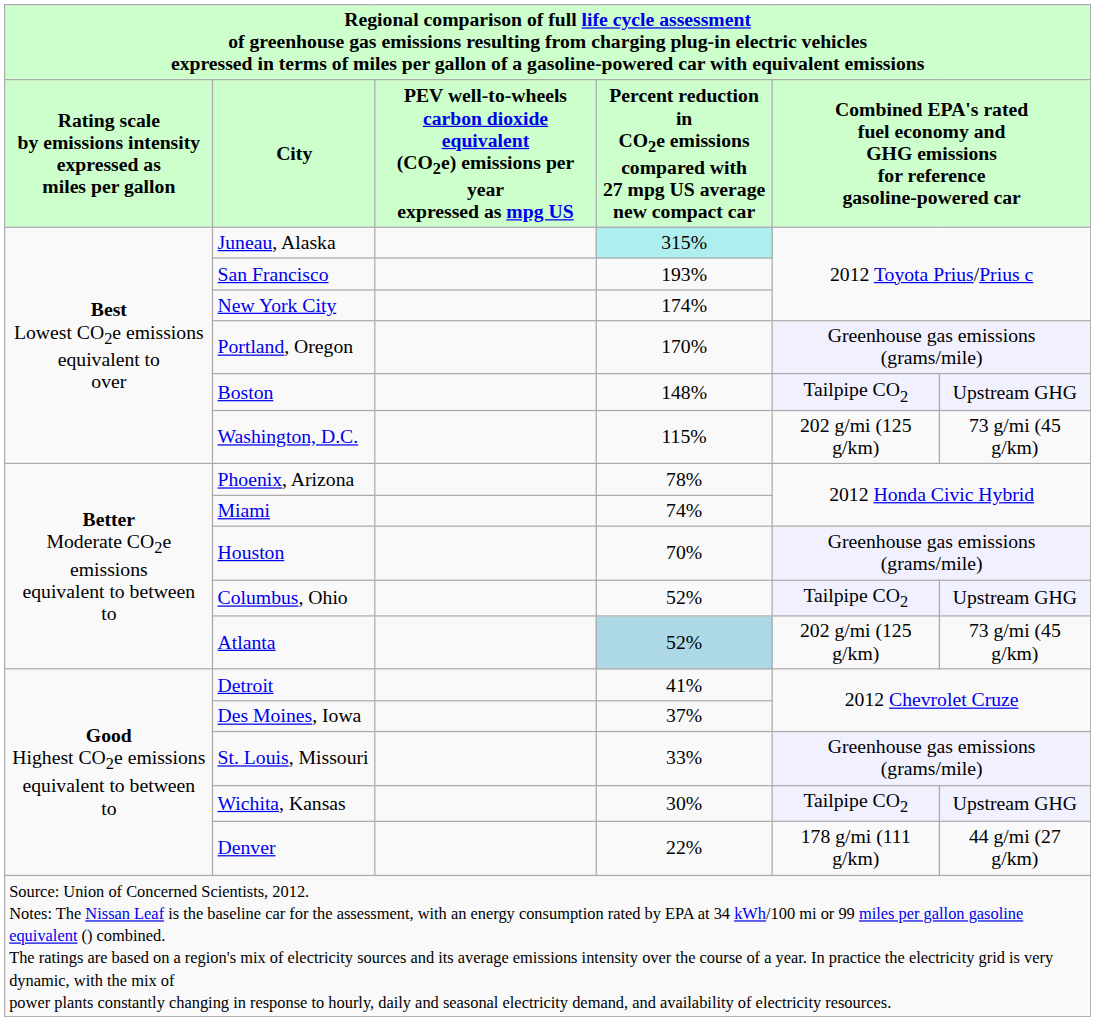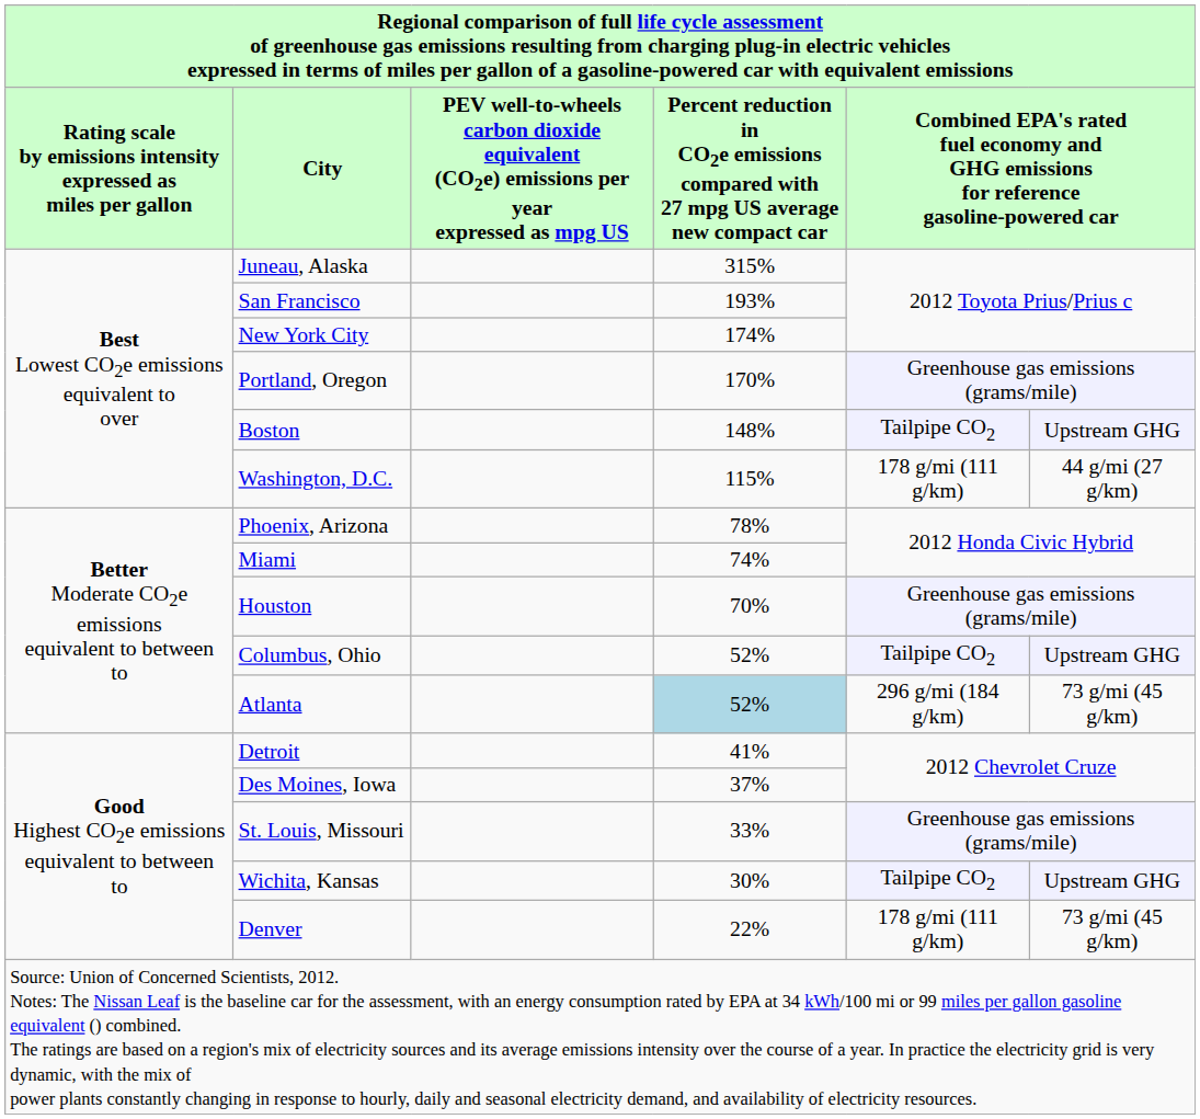 <table class="wikitable" style="margin: 1em auto 1em auto">
 <tr>
 <th colspan="6"  style="text-align:center; background:#cfc;">Regional comparison of full <a href='#'>life cycle assessment</a><br>of greenhouse gas emissions resulting from charging plug-in electric vehicles<br> expressed in terms of miles per gallon of a gasoline-powered car with equivalent emissions</th>
 </tr>
 <tr>
 <th style="background:#cfc;">Rating scale<br>by emissions intensity<br> expressed as<br> miles per gallon</th>
 <th style="background:#cfc;">City</th>
 <th style="background:#cfc;">PEV well-to-wheels<br> <a href='#'>carbon dioxide equivalent</a><br>(CO<sub>2</sub>e) emissions per year<br>expressed as <a href='#'>mpg US</a></th>
 <th style="background:#cfc;">Percent reduction in<br> CO<sub>2</sub>e emissions<br>compared with<br>27 mpg US average<br> new compact car</th>
 <th colspan="2" style="background:#cfc;">Combined EPA's rated<br>fuel economy and<br>GHG emissions<br>for reference<br>gasoline-powered car</th>
 </tr>
 <tr align=center>
 <td rowspan="6"><strong>Best</strong><br> Lowest CO<sub>2</sub>e emissions<br>equivalent to<br>over</td>
 <td align=left><a href='#'>Juneau</a>, Alaska</td>
 <td></td>
-<td style="background: paleturquoise;">315%</td>
+<td>315%</td>
 <td rowspan="3" colspan="2">2012 <a href='#'>Toyota Prius</a>/<a href='#'>Prius c</a><br> </td>
 </tr>
 <tr align=center>
 <td align=left><a href='#'>San Francisco</a></td>
 <td></td>
 <td>193%</td>
 </tr>
 <tr align=center>
 <td align=left><a href='#'>New York City</a></td>
 <td></td>
 <td>174%</td>
 </tr>
 <tr align=center>
 <td align=left><a href='#'>Portland</a>, Oregon</td>
 <td></td>
 <td>170%</td>
 <td colspan="2"  style="background:#f0f0ff;">Greenhouse gas emissions (grams/mile)</td>
 </tr>
 <tr align=center>
 <td align=left><a href='#'>Boston</a></td>
 <td></td>
 <td>148%</td>
 <td style="background:#f0f0ff;">Tailpipe CO<sub>2</sub></td>
 <td style="background:#f0f0ff;">Upstream GHG</td>
 </tr>
 <tr align=center>
 <td align=left><a href='#'>Washington, D.C.</a></td>
 <td></td>
 <td>115%</td>
-<td>202 g/mi (125 g/km)</td>
-<td>73 g/mi (45 g/km)</td>
+<td>178 g/mi (111 g/km)</td>
+<td>44 g/mi (27 g/km)</td>
 </tr>
 <tr align=center>
 <td rowspan="5"><strong>Better</strong><br> Moderate CO<sub>2</sub>e emissions <br>equivalent to between<br> to<br></td>
 <td align=left><a href='#'>Phoenix</a>, Arizona</td>
 <td></td>
 <td>78%</td>
 <td rowspan="2" colspan="2">2012  <a href='#'>Honda Civic Hybrid</a> <br> </td>
 </tr>
 <tr align=center>
 <td align=left><a href='#'>Miami</a></td>
 <td></td>
 <td>74%</td>
 </tr>
 <tr align=center>
 <td align=left><a href='#'>Houston</a></td>
 <td></td>
 <td>70%</td>
 <td colspan="2"  style="background:#f0f0ff;">Greenhouse gas emissions (grams/mile)</td>
 </tr>
 <tr align=center>
 <td align=left><a href='#'>Columbus</a>, Ohio</td>
 <td></td>
 <td>52%</td>
 <td style="background:#f0f0ff;">Tailpipe CO<sub>2</sub></td>
 <td style="background:#f0f0ff;">Upstream GHG</td>
 </tr>
 <tr align=center>
 <td align=left><a href='#'>Atlanta</a></td>
 <td></td>
 <td style="background: lightblue;">52%</td>
-<td>202 g/mi (125 g/km)</td>
+<td>296 g/mi (184 g/km)</td>
 <td>73 g/mi (45 g/km)</td>
 </tr>
 <tr align=center>
 <td rowspan="5"><strong>Good</strong><br> Highest CO<sub>2</sub>e emissions<br> equivalent to between<br> to<br></td>
 <td align=left><a href='#'>Detroit</a></td>
 <td></td>
 <td>41%</td>
 <td rowspan="2" colspan="2">2012 <a href='#'>Chevrolet Cruze</a> <br> </td>
 </tr>
 <tr align=center>
 <td align=left><a href='#'>Des Moines</a>, Iowa</td>
 <td></td>
 <td>37%</td>
 </tr>
 <tr align=center>
 <td align=left><a href='#'>St. Louis</a>, Missouri</td>
 <td></td>
 <td>33%</td>
 <td colspan="2"  style="background:#f0f0ff;">Greenhouse gas emissions (grams/mile)</td>
 </tr>
 <tr align=center>
 <td align=left><a href='#'>Wichita</a>, Kansas</td>
 <td></td>
 <td>30%</td>
 <td style="background:#f0f0ff;">Tailpipe CO<sub>2</sub></td>
 <td style="background:#f0f0ff;">Upstream GHG</td>
 </tr>
 <tr align=center>
 <td align=left><a href='#'>Denver</a></td>
 <td></td>
 <td>22%</td>
 <td>178 g/mi (111 g/km)</td>
-<td>44 g/mi (27 g/km)</td>
+<td>73 g/mi (45 g/km)</td>
 </tr>
 <tr>
 <td colspan="6"><small>Source: Union of Concerned Scientists, 2012.<br>Notes: The <a href='#'>Nissan Leaf</a> is the baseline car for the assessment, with an energy consumption rated by EPA at 34 <a href='#'>kWh</a>/100 mi or 99 <a href='#'>miles per gallon gasoline equivalent</a> () combined. <br>The ratings are based on a region's mix of electricity sources and its average emissions intensity over the course of a year. In practice the electricity grid is very dynamic, with the mix of<br> power plants constantly changing in response to hourly, daily and seasonal electricity demand, and availability of electricity resources.</small></td>
 </tr>
 <tr>
 </tr>
 </table>
